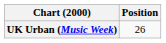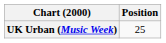 <table class="wikitable plainrowheaders" style="text-align:center">
 <tr>
 <th>Chart (2000)</th>
 <th>Position</th>
 </tr>
 <tr>
 <th scope="row">UK Urban (<em><a href='#'>Music Week</a></em>)</th>
-<td>26</td>
+<td>25</td>
 </tr>
 </table>
